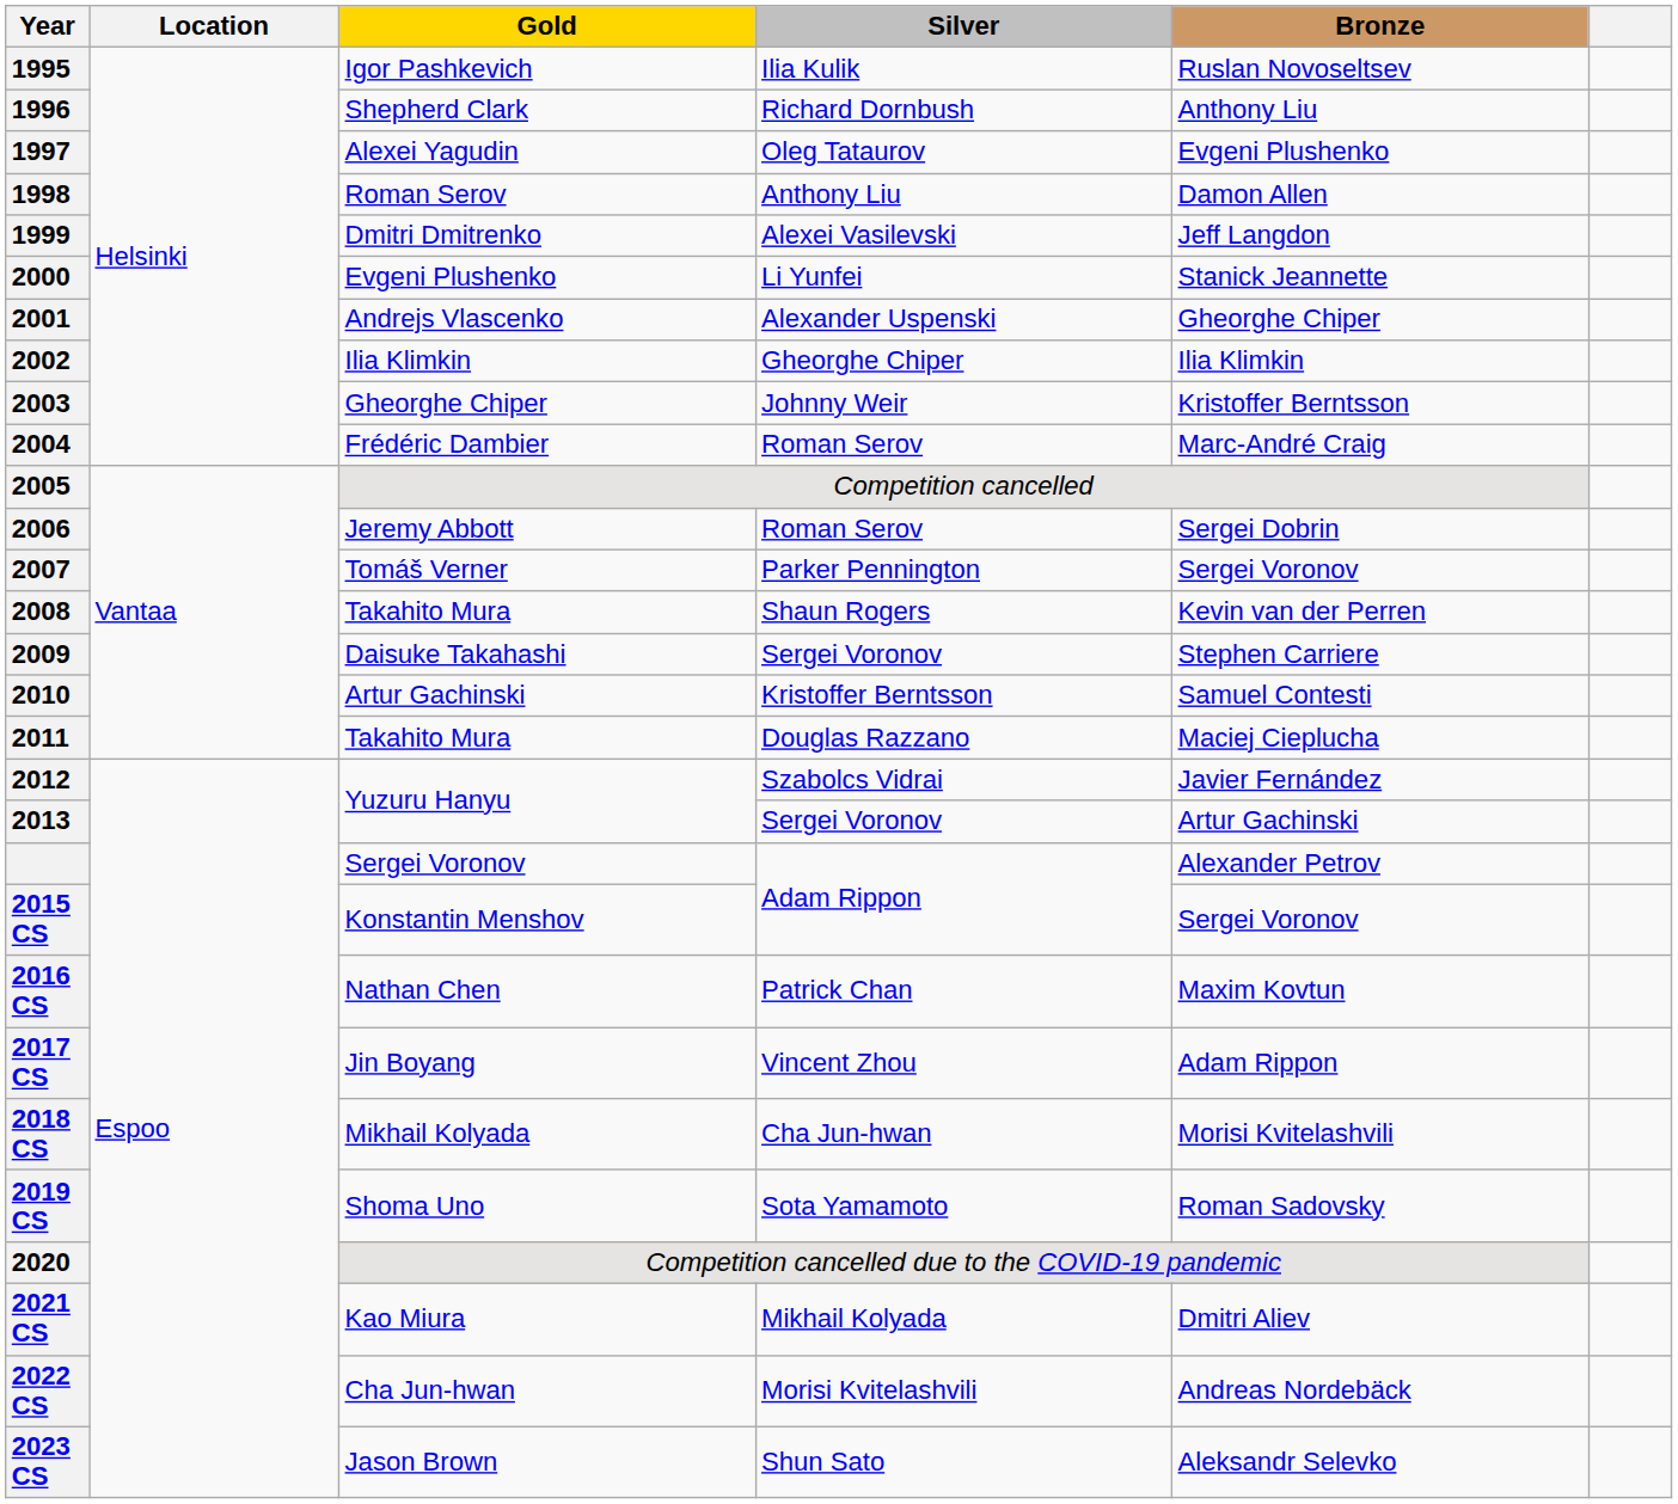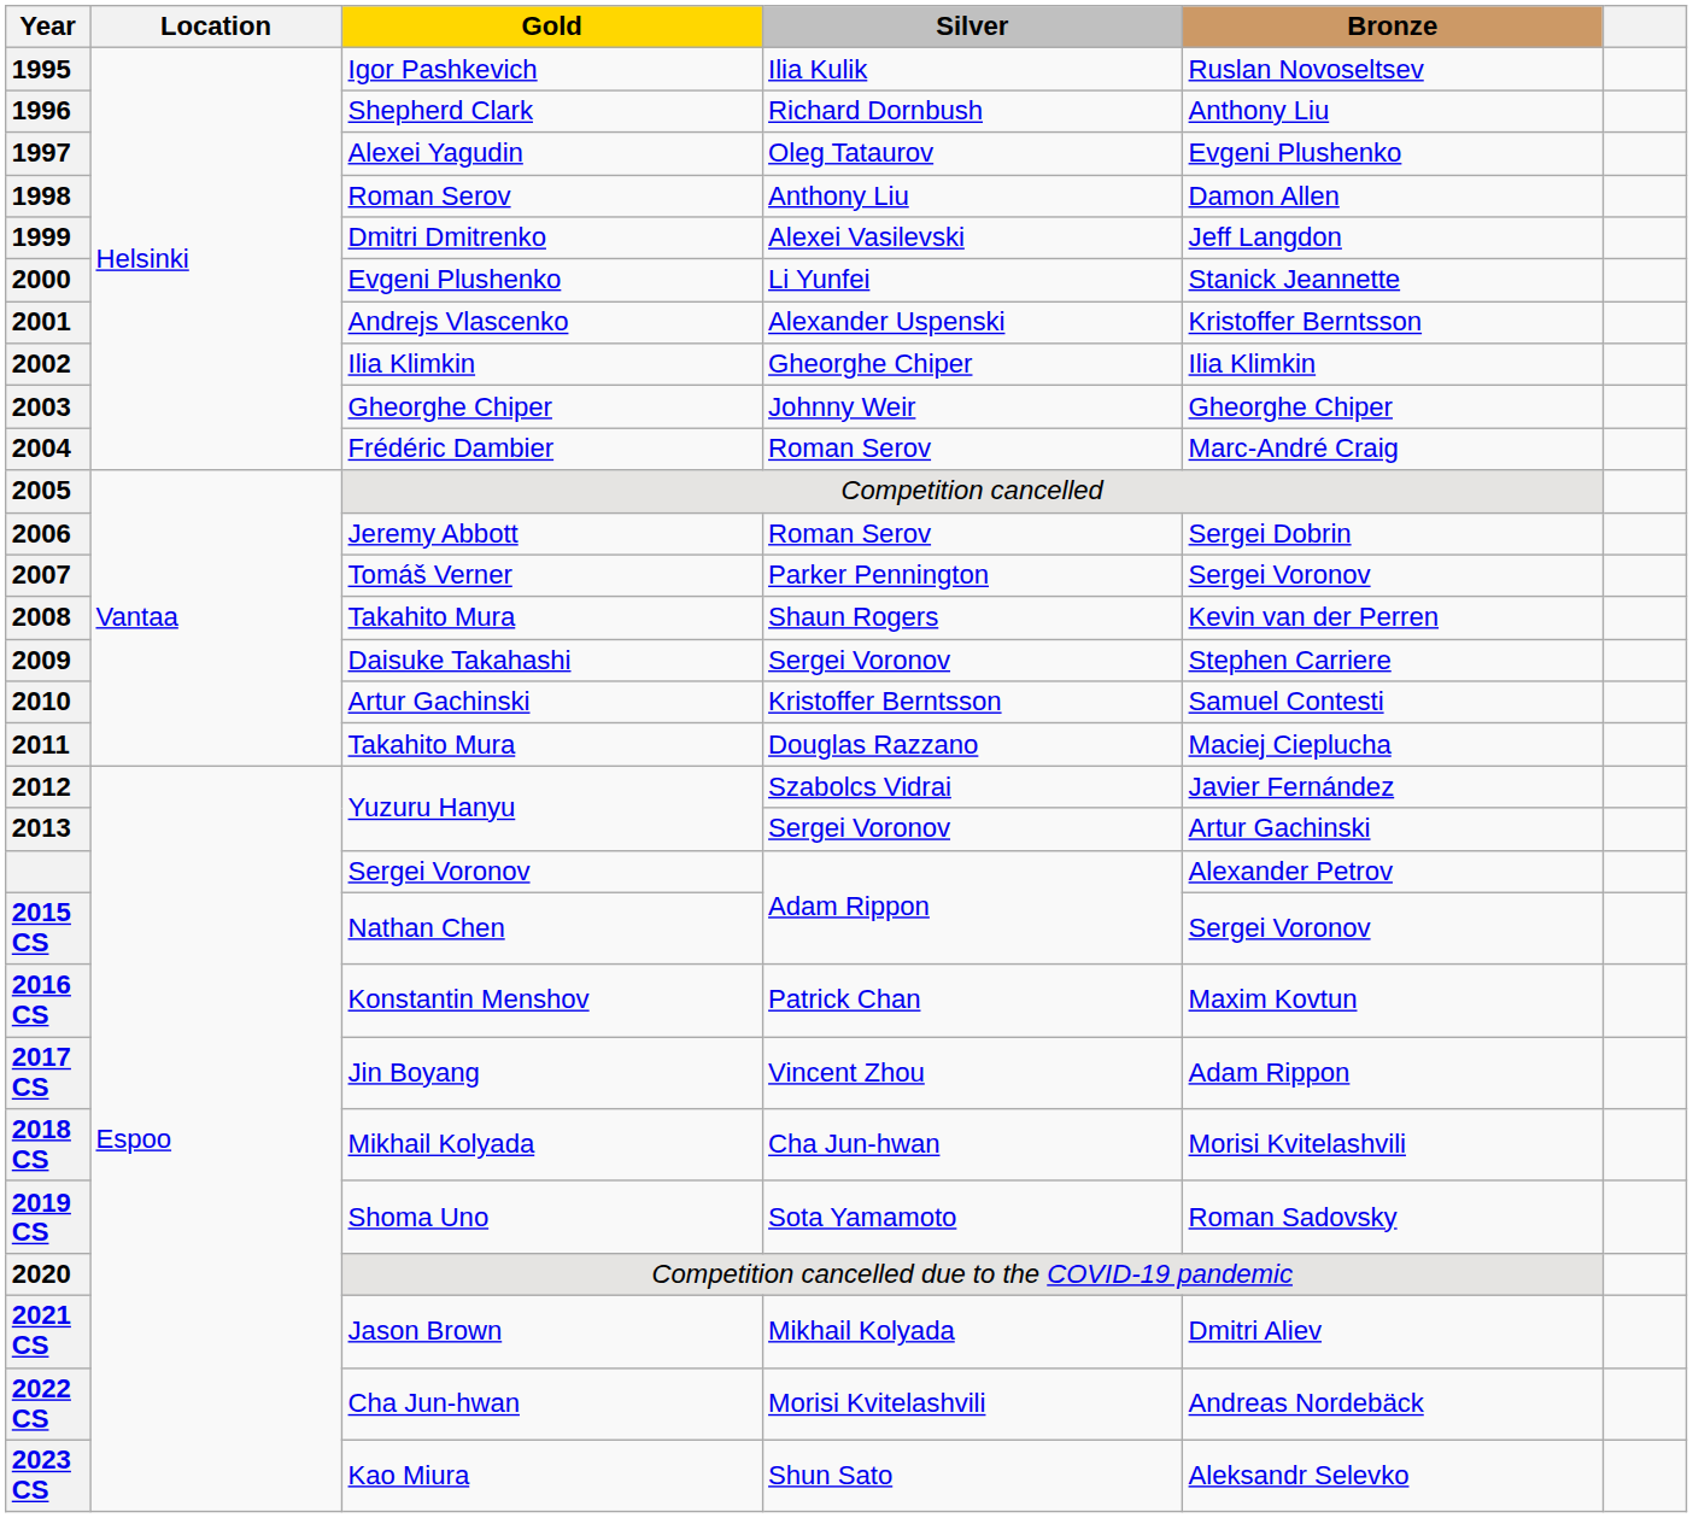 <table class="wikitable unsortable" style="text-align:left; width:80%">
 <tr>
 <th scope="col" style="text-align:center; width:5%">Year</th>
 <th scope="col" style="text-align:center; width:15%">Location</th>
 <th scope="col" style="text-align:center; width:25%; background:gold">Gold</th>
 <th scope="col" style="text-align:center; width:25%; background:silver">Silver</th>
 <th scope="col" style="text-align:center; width:25%; background:#c96">Bronze</th>
 <th scope="col" style="text-align:center; width:5%"></th>
 </tr>
 <tr>
 <th scope="row" style="text-align:left">1995</th>
 <td rowspan="10"><a href='#'>Helsinki</a></td>
 <td> <a href='#'>Igor Pashkevich</a></td>
 <td> <a href='#'>Ilia Kulik</a></td>
 <td> <a href='#'>Ruslan Novoseltsev</a></td>
 <td></td>
 </tr>
 <tr>
 <th scope="row" style="text-align:left">1996</th>
 <td> <a href='#'>Shepherd Clark</a></td>
 <td> <a href='#'>Richard Dornbush</a></td>
 <td> <a href='#'>Anthony Liu</a></td>
 <td></td>
 </tr>
 <tr>
 <th scope="row" style="text-align:left">1997</th>
 <td> <a href='#'>Alexei Yagudin</a></td>
 <td> <a href='#'>Oleg Tataurov</a></td>
 <td> <a href='#'>Evgeni Plushenko</a></td>
 <td></td>
 </tr>
 <tr>
 <th scope="row" style="text-align:left">1998</th>
 <td> <a href='#'>Roman Serov</a></td>
 <td> <a href='#'>Anthony Liu</a></td>
 <td> <a href='#'>Damon Allen</a></td>
 <td></td>
 </tr>
 <tr>
 <th scope="row" style="text-align:left">1999</th>
 <td> <a href='#'>Dmitri Dmitrenko</a></td>
 <td> <a href='#'>Alexei Vasilevski</a></td>
 <td> <a href='#'>Jeff Langdon</a></td>
 <td></td>
 </tr>
 <tr>
 <th scope="row" style="text-align:left">2000</th>
 <td> <a href='#'>Evgeni Plushenko</a></td>
 <td> <a href='#'>Li Yunfei</a></td>
 <td> <a href='#'>Stanick Jeannette</a></td>
 <td></td>
 </tr>
 <tr>
 <th scope="row" style="text-align:left">2001</th>
 <td> <a href='#'>Andrejs Vlascenko</a></td>
 <td> <a href='#'>Alexander Uspenski</a></td>
-<td> <a href='#'>Gheorghe Chiper</a></td>
+<td> <a href='#'>Kristoffer Berntsson</a></td>
 <td></td>
 </tr>
 <tr>
 <th scope="row" style="text-align:left">2002</th>
 <td> <a href='#'>Ilia Klimkin</a></td>
 <td> <a href='#'>Gheorghe Chiper</a></td>
 <td> <a href='#'>Ilia Klimkin</a></td>
 <td></td>
 </tr>
 <tr>
 <th scope="row" style="text-align:left">2003</th>
 <td> <a href='#'>Gheorghe Chiper</a></td>
 <td> <a href='#'>Johnny Weir</a></td>
-<td> <a href='#'>Kristoffer Berntsson</a></td>
+<td> <a href='#'>Gheorghe Chiper</a></td>
 <td></td>
 </tr>
 <tr>
 <th scope="row" style="text-align:left">2004</th>
 <td> <a href='#'>Frédéric Dambier</a></td>
 <td> <a href='#'>Roman Serov</a></td>
 <td> <a href='#'>Marc-André Craig</a></td>
 <td></td>
 </tr>
 <tr>
 <th scope="row" style="text-align:left">2005</th>
 <td rowspan="7"><a href='#'>Vantaa</a></td>
 <td colspan="3" bgcolor="e5e4e2" align="center"><em>Competition cancelled</em></td>
 <td></td>
 </tr>
 <tr>
 <th scope="row" style="text-align:left">2006</th>
 <td> <a href='#'>Jeremy Abbott</a></td>
 <td> <a href='#'>Roman Serov</a></td>
 <td> <a href='#'>Sergei Dobrin</a></td>
 <td></td>
 </tr>
 <tr>
 <th scope="row" style="text-align:left">2007</th>
 <td> <a href='#'>Tomáš Verner</a></td>
 <td> <a href='#'>Parker Pennington</a></td>
 <td> <a href='#'>Sergei Voronov</a></td>
 <td></td>
 </tr>
 <tr>
 <th scope="row" style="text-align:left">2008</th>
 <td> <a href='#'>Takahito Mura</a></td>
 <td> <a href='#'>Shaun Rogers</a></td>
 <td> <a href='#'>Kevin van der Perren</a></td>
 <td></td>
 </tr>
 <tr>
 <th scope="row" style="text-align:left">2009</th>
 <td> <a href='#'>Daisuke Takahashi</a></td>
 <td> <a href='#'>Sergei Voronov</a></td>
 <td> <a href='#'>Stephen Carriere</a></td>
 <td></td>
 </tr>
 <tr>
 <th scope="row" style="text-align:left">2010</th>
 <td> <a href='#'>Artur Gachinski</a></td>
 <td> <a href='#'>Kristoffer Berntsson</a></td>
 <td> <a href='#'>Samuel Contesti</a></td>
 <td></td>
 </tr>
 <tr>
 <th scope="row" style="text-align:left">2011</th>
 <td> <a href='#'>Takahito Mura</a></td>
 <td> <a href='#'>Douglas Razzano</a></td>
 <td> <a href='#'>Maciej Cieplucha</a></td>
 <td></td>
 </tr>
 <tr>
 <th scope="row" style="text-align:left">2012</th>
 <td rowspan="12"><a href='#'>Espoo</a></td>
 <td rowspan="2"> <a href='#'>Yuzuru Hanyu</a></td>
 <td> <a href='#'>Szabolcs Vidrai</a></td>
 <td> <a href='#'>Javier Fernández</a></td>
 <td></td>
 </tr>
 <tr>
 <th scope="row" style="text-align:left">2013</th>
 <td> <a href='#'>Sergei Voronov</a></td>
 <td> <a href='#'>Artur Gachinski</a></td>
 <td></td>
 </tr>
 <tr>
 <th scope="row" style="text-align:left"></th>
 <td> <a href='#'>Sergei Voronov</a></td>
 <td rowspan="2"> <a href='#'>Adam Rippon</a></td>
 <td> <a href='#'>Alexander Petrov</a></td>
 <td></td>
 </tr>
 <tr>
 <th scope="row" style="text-align:left"><a href='#'>2015 CS</a></th>
-<td> <a href='#'>Konstantin Menshov</a></td>
+<td> <a href='#'>Nathan Chen</a></td>
 <td> <a href='#'>Sergei Voronov</a></td>
 <td></td>
 </tr>
 <tr>
 <th scope="row" style="text-align:left"><a href='#'>2016 CS</a></th>
-<td> <a href='#'>Nathan Chen</a></td>
+<td> <a href='#'>Konstantin Menshov</a></td>
 <td> <a href='#'>Patrick Chan</a></td>
 <td> <a href='#'>Maxim Kovtun</a></td>
 <td></td>
 </tr>
 <tr>
 <th scope="row" style="text-align:left"><a href='#'>2017 CS</a></th>
 <td> <a href='#'>Jin Boyang</a></td>
 <td> <a href='#'>Vincent Zhou</a></td>
 <td> <a href='#'>Adam Rippon</a></td>
 <td></td>
 </tr>
 <tr>
 <th scope="row" style="text-align:left"><a href='#'>2018 CS</a></th>
 <td> <a href='#'>Mikhail Kolyada</a></td>
 <td> <a href='#'>Cha Jun-hwan</a></td>
 <td> <a href='#'>Morisi Kvitelashvili</a></td>
 <td></td>
 </tr>
 <tr>
 <th scope="row" style="text-align:left"><a href='#'>2019 CS</a></th>
 <td> <a href='#'>Shoma Uno</a></td>
 <td> <a href='#'>Sota Yamamoto</a></td>
 <td> <a href='#'>Roman Sadovsky</a></td>
 <td></td>
 </tr>
 <tr>
 <th scope="row" style="text-align:left">2020</th>
 <td colspan="3" align="center" bgcolor="e5e4e2"><em>Competition cancelled due to the <a href='#'>COVID-19 pandemic</a></em></td>
 <td></td>
 </tr>
 <tr>
 <th scope="row" style="text-align:left"><a href='#'>2021 CS</a></th>
-<td> <a href='#'>Kao Miura</a></td>
+<td> <a href='#'>Jason Brown</a></td>
 <td> <a href='#'>Mikhail Kolyada</a></td>
 <td> <a href='#'>Dmitri Aliev</a></td>
 <td></td>
 </tr>
 <tr>
 <th scope="row" style="text-align:left"><a href='#'>2022 CS</a></th>
 <td> <a href='#'>Cha Jun-hwan</a></td>
 <td> <a href='#'>Morisi Kvitelashvili</a></td>
 <td> <a href='#'>Andreas Nordebäck</a></td>
 <td></td>
 </tr>
 <tr>
 <th scope="row" style="text-align:left"><a href='#'>2023 CS</a></th>
-<td> <a href='#'>Jason Brown</a></td>
+<td> <a href='#'>Kao Miura</a></td>
 <td> <a href='#'>Shun Sato</a></td>
 <td> <a href='#'>Aleksandr Selevko</a></td>
 <td></td>
 </tr>
 </table>
